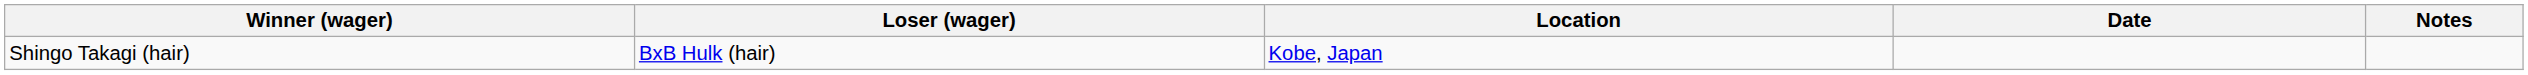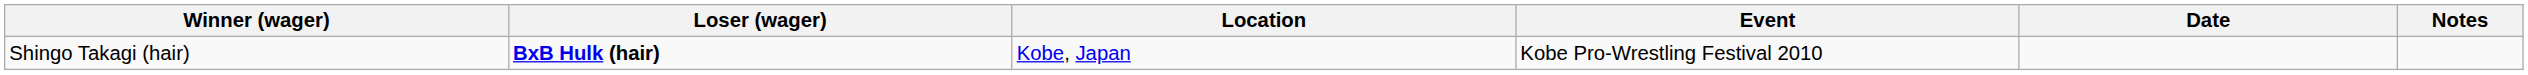 <table class="wikitable sortable" width=100%>
 <tr>
 <th width=20%>Winner (wager)</th>
 <th width=20%>Loser (wager)</th>
 <th width=20%>Location</th>
+<th width=20%>Event</th>
 <th width=15%>Date</th>
 <th width=5%>Notes</th>
 </tr>
 <tr>
 <td>Shingo Takagi (hair)</td>
-<td><a href='#'>BxB Hulk</a> (hair)</td>
+<td><strong><a href='#'>BxB Hulk</a> (hair)</strong></td>
 <td><a href='#'>Kobe</a>, <a href='#'>Japan</a></td>
+<td>Kobe Pro-Wrestling Festival 2010</td>
 <td></td>
 <td></td>
 </tr>
 </table>
